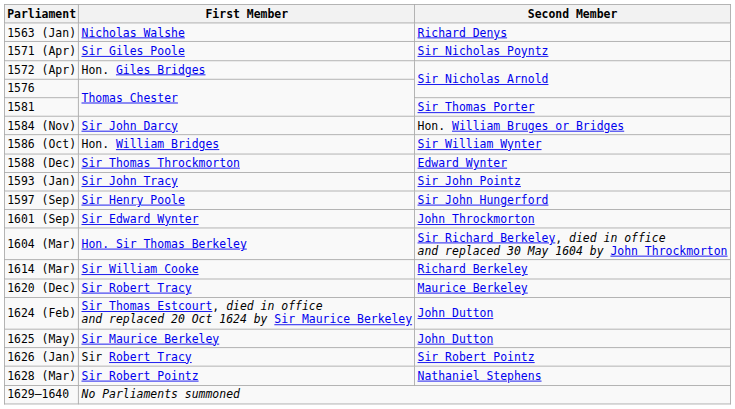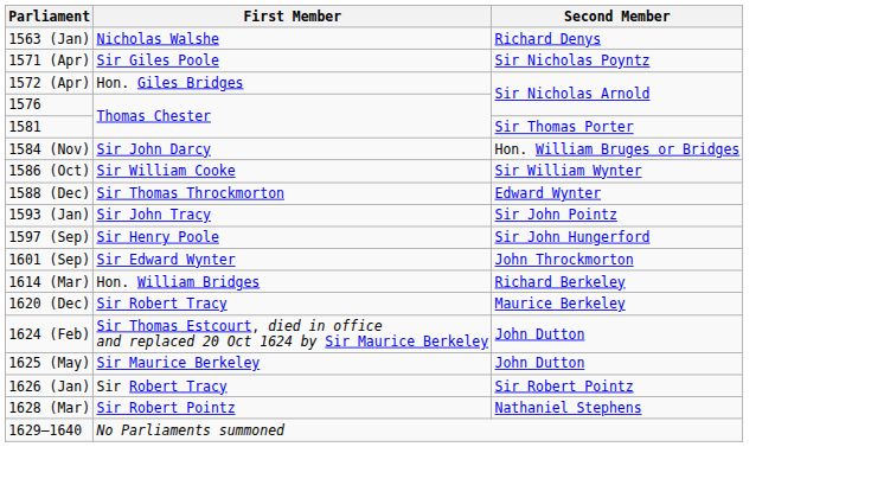 <table class="wikitable">
 <tr>
 <th>Parliament</th>
 <th>First Member</th>
 <th>Second Member</th>
 </tr>
 <tr>
 <td>1563 (Jan)</td>
 <td><a href='#'>Nicholas Walshe</a></td>
 <td><a href='#'>Richard Denys</a></td>
 </tr>
 <tr>
 <td>1571 (Apr)</td>
 <td><a href='#'>Sir Giles Poole</a></td>
 <td><a href='#'>Sir Nicholas Poyntz</a></td>
 </tr>
 <tr>
 <td>1572 (Apr)</td>
 <td>Hon. <a href='#'>Giles Bridges</a></td>
 <td rowspan = "2"><a href='#'>Sir Nicholas Arnold</a></td>
 </tr>
 <tr>
 <td>1576</td>
 <td rowspan = "2"><a href='#'>Thomas Chester</a></td>
 </tr>
 <tr>
 <td>1581</td>
 <td><a href='#'>Sir Thomas Porter</a></td>
 </tr>
 <tr>
 <td>1584 (Nov)</td>
 <td><a href='#'>Sir John Darcy</a></td>
 <td>Hon. <a href='#'>William Bruges or Bridges</a></td>
 </tr>
 <tr>
 <td>1586 (Oct)</td>
-<td>Hon. <a href='#'>William Bridges</a></td>
+<td><a href='#'>Sir William Cooke</a></td>
 <td><a href='#'>Sir William Wynter</a></td>
 </tr>
 <tr>
 <td>1588 (Dec)</td>
 <td><a href='#'>Sir Thomas Throckmorton</a></td>
 <td><a href='#'>Edward Wynter</a></td>
 </tr>
 <tr>
 <td>1593 (Jan)</td>
 <td><a href='#'>Sir John Tracy</a></td>
 <td><a href='#'>Sir John Pointz</a></td>
 </tr>
 <tr>
 <td>1597 (Sep)</td>
 <td><a href='#'>Sir Henry Poole</a></td>
 <td><a href='#'>Sir John Hungerford</a></td>
 </tr>
 <tr>
 <td>1601 (Sep)</td>
 <td><a href='#'>Sir Edward Wynter</a></td>
 <td><a href='#'>John Throckmorton</a></td>
 </tr>
 <tr>
-<td>1604 (Mar)</td>
-<td><a href='#'>Hon. Sir Thomas Berkeley</a></td>
-<td><a href='#'>Sir Richard Berkeley</a>, <em>died in office <br>and replaced 30 May 1604 by</em> <a href='#'>John Throckmorton</a></td>
-</tr>
-<tr>
 <td>1614 (Mar)</td>
-<td><a href='#'>Sir William Cooke</a></td>
+<td>Hon. <a href='#'>William Bridges</a></td>
 <td><a href='#'>Richard Berkeley</a>  </td>
 </tr>
 <tr>
 <td>1620 (Dec)</td>
 <td><a href='#'>Sir Robert Tracy</a></td>
 <td><a href='#'>Maurice Berkeley</a>  </td>
 </tr>
 <tr>
 <td>1624 (Feb)</td>
 <td><a href='#'>Sir Thomas Estcourt</a>, <em>died in office <br>and replaced 20 Oct 1624 by</em> <a href='#'>Sir Maurice Berkeley</a></td>
 <td><a href='#'>John Dutton</a></td>
 </tr>
 <tr>
 <td>1625 (May)</td>
 <td><a href='#'>Sir Maurice Berkeley</a></td>
 <td><a href='#'>John Dutton</a></td>
 </tr>
 <tr>
 <td>1626 (Jan)</td>
 <td>Sir <a href='#'>Robert Tracy</a></td>
 <td><a href='#'>Sir Robert Pointz</a></td>
 </tr>
 <tr>
 <td>1628 (Mar)</td>
 <td><a href='#'>Sir Robert Pointz</a></td>
 <td><a href='#'>Nathaniel Stephens</a></td>
 </tr>
 <tr>
 <td>1629–1640</td>
 <td colspan= "2"><em>No Parliaments summoned</em></td>
 </tr>
 </table>
